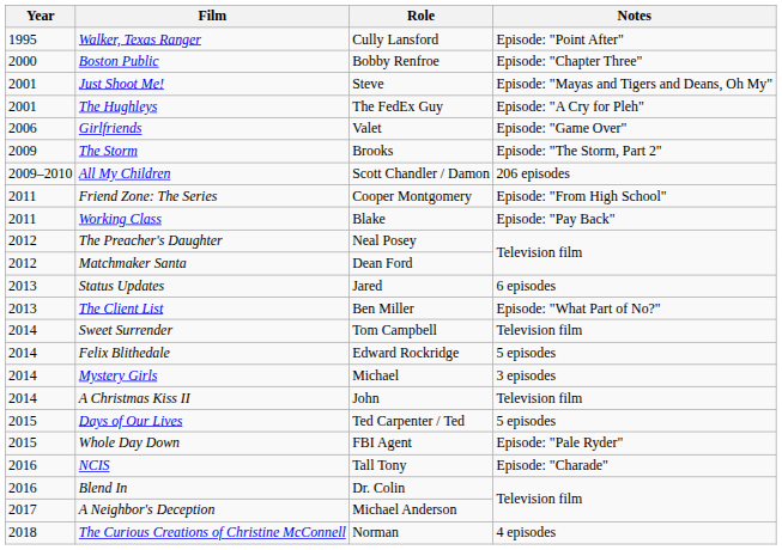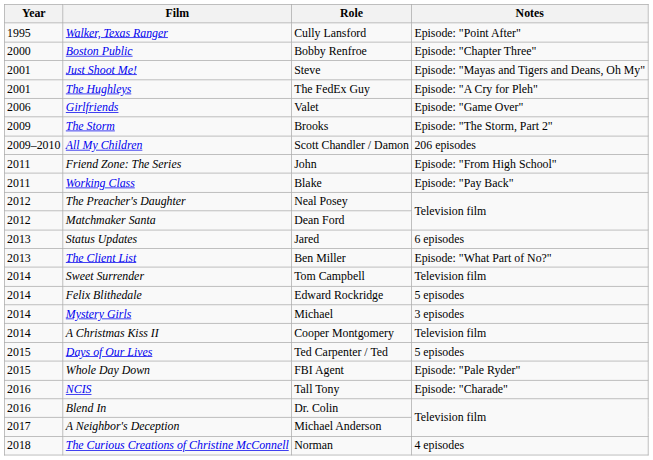 <table class="wikitable sortable">
 <tr>
 <th>Year</th>
 <th>Film</th>
 <th>Role</th>
 <th>Notes</th>
 </tr>
 <tr>
 <td>1995</td>
 <td><em><a href='#'>Walker, Texas Ranger</a></em></td>
 <td>Cully Lansford</td>
 <td>Episode: "Point After"</td>
 </tr>
 <tr>
 <td>2000</td>
 <td><em><a href='#'>Boston Public</a></em></td>
 <td>Bobby Renfroe</td>
 <td>Episode: "Chapter Three"</td>
 </tr>
 <tr>
 <td>2001</td>
 <td><em><a href='#'>Just Shoot Me!</a></em></td>
 <td>Steve</td>
 <td>Episode: "Mayas and Tigers and Deans, Oh My"</td>
 </tr>
 <tr>
 <td>2001</td>
 <td><em><a href='#'>The Hughleys</a></em></td>
 <td>The FedEx Guy</td>
 <td>Episode: "A Cry for Pleh"</td>
 </tr>
 <tr>
 <td>2006</td>
 <td><a href='#'><em>Girlfriends</em></a></td>
 <td>Valet</td>
 <td>Episode: "Game Over"</td>
 </tr>
 <tr>
 <td>2009</td>
 <td><a href='#'><em>The Storm</em></a></td>
 <td>Brooks</td>
 <td>Episode: "The Storm, Part 2"</td>
 </tr>
 <tr>
 <td>2009–2010</td>
 <td><em><a href='#'>All My Children</a></em></td>
 <td>Scott Chandler / Damon</td>
 <td>206 episodes</td>
 </tr>
 <tr>
 <td>2011</td>
 <td><em>Friend Zone: The Series</em></td>
-<td>Cooper Montgomery</td>
+<td>John</td>
 <td>Episode: "From High School"</td>
 </tr>
 <tr>
 <td>2011</td>
 <td><a href='#'><em>Working Class</em></a></td>
 <td>Blake</td>
 <td>Episode: "Pay Back"</td>
 </tr>
 <tr>
 <td>2012</td>
 <td><em>The Preacher's Daughter</em></td>
 <td>Neal Posey</td>
 <td rowspan="2">Television film</td>
 </tr>
 <tr>
 <td>2012</td>
 <td><em>Matchmaker Santa</em></td>
 <td>Dean Ford</td>
 </tr>
 <tr>
 <td>2013</td>
 <td><em>Status Updates</em></td>
 <td>Jared</td>
 <td>6 episodes</td>
 </tr>
 <tr>
 <td>2013</td>
 <td><a href='#'><em>The Client List</em></a></td>
 <td>Ben Miller</td>
 <td>Episode: "What Part of No?"</td>
 </tr>
 <tr>
 <td>2014</td>
 <td><em>Sweet Surrender</em></td>
 <td>Tom Campbell</td>
 <td>Television film</td>
 </tr>
 <tr>
 <td>2014</td>
 <td><em>Felix Blithedale</em></td>
 <td>Edward Rockridge</td>
 <td>5 episodes</td>
 </tr>
 <tr>
 <td>2014</td>
 <td><em><a href='#'>Mystery Girls</a></em></td>
 <td>Michael</td>
 <td>3 episodes</td>
 </tr>
 <tr>
 <td>2014</td>
 <td><em>A Christmas Kiss II</em></td>
-<td>John</td>
+<td>Cooper Montgomery</td>
 <td>Television film</td>
 </tr>
 <tr>
 <td>2015</td>
 <td><em><a href='#'>Days of Our Lives</a></em></td>
 <td>Ted Carpenter / Ted</td>
 <td>5 episodes</td>
 </tr>
 <tr>
 <td>2015</td>
 <td><em>Whole Day Down</em></td>
 <td>FBI Agent</td>
 <td>Episode: "Pale Ryder"</td>
 </tr>
 <tr>
 <td>2016</td>
 <td><a href='#'><em>NCIS</em></a></td>
 <td>Tall Tony</td>
 <td>Episode: "Charade"</td>
 </tr>
 <tr>
 <td>2016</td>
 <td><em>Blend In</em></td>
 <td>Dr. Colin</td>
 <td rowspan="2">Television film</td>
 </tr>
 <tr>
 <td>2017</td>
 <td><em>A Neighbor's Deception</em></td>
 <td>Michael Anderson</td>
 </tr>
 <tr>
 <td>2018</td>
 <td><em><a href='#'>The Curious Creations of Christine McConnell</a></em></td>
 <td>Norman</td>
 <td>4 episodes</td>
 </tr>
 </table>
